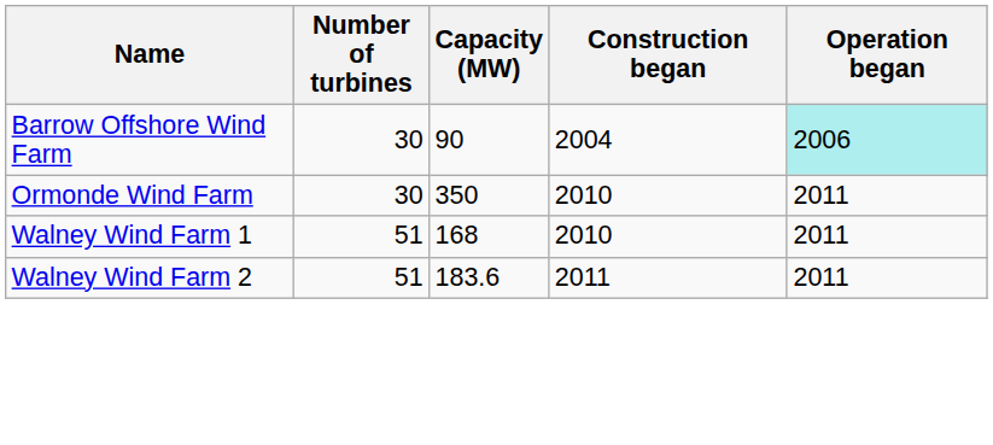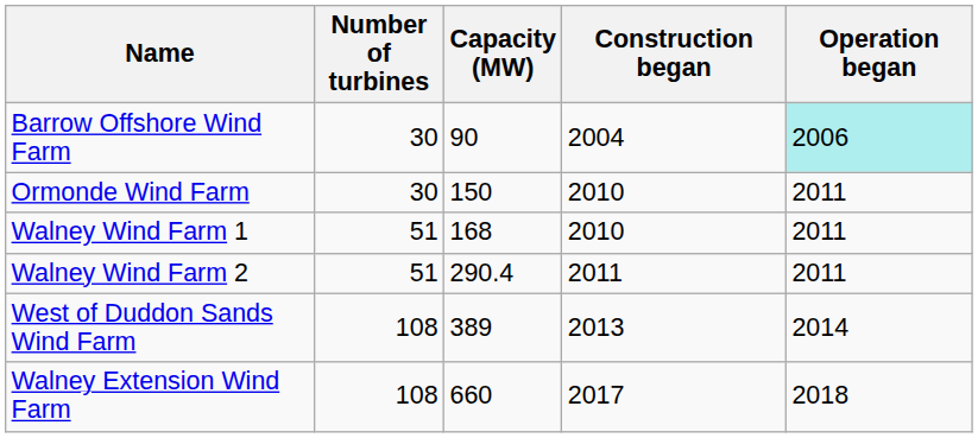 <table class="wikitable">
 <tr>
 <th>Name</th>
 <th>Number of<br>turbines</th>
 <th>Capacity<br>(MW)</th>
 <th>Construction began</th>
 <th>Operation began</th>
 </tr>
 <tr>
 <td><a href='#'>Barrow Offshore Wind Farm</a></td>
 <td align=right>30</td>
 <td>90</td>
 <td>2004</td>
 <td style="background: paleturquoise;">2006</td>
 </tr>
 <tr>
 <td><a href='#'>Ormonde Wind Farm</a></td>
 <td align=right>30</td>
-<td>350</td>
+<td>150</td>
 <td>2010</td>
 <td>2011</td>
 </tr>
 <tr>
 <td><a href='#'>Walney Wind Farm</a> 1</td>
 <td align=right>51</td>
 <td>168</td>
 <td>2010</td>
 <td>2011</td>
 </tr>
 <tr>
 <td><a href='#'>Walney Wind Farm</a> 2</td>
 <td align=right>51</td>
-<td>183.6</td>
+<td>290.4</td>
 <td>2011</td>
 <td>2011 </td>
 </tr>
+<tr>
+<td><a href='#'>West of Duddon Sands Wind Farm</a></td>
+<td align=right>108</td>
+<td>389</td>
+<td>2013</td>
+<td>2014</td>
+</tr>
+<tr>
+<td><a href='#'>Walney Extension Wind Farm</a></td>
+<td align=right>108</td>
+<td>660</td>
+<td>2017</td>
+<td>2018 </td>
+</tr>
 </table>
